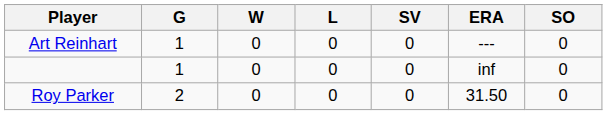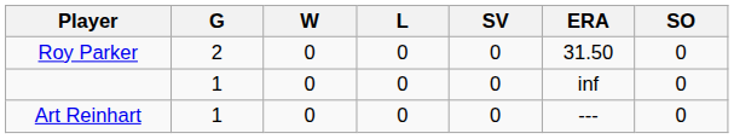 <table class="wikitable sortable">
 <tr>
 <th bgcolor="#DDDDFF" width="16%">Player</th>
 <th bgcolor="#DDDDFF" width="9%">G</th>
 <th bgcolor="#DDDDFF" width="9%">W</th>
 <th bgcolor="#DDDDFF" width="9%">L</th>
 <th bgcolor="#DDDDFF" width="9%">SV</th>
 <th bgcolor="#DDDDFF" width="9%">ERA</th>
 <th bgcolor="#DDDDFF" width="9%">SO</th>
 </tr>
 <tr align="center">
-<td><a href='#'>Art Reinhart</a></td>
-<td>1</td>
+<td><a href='#'>Roy Parker</a></td>
+<td>2</td>
 <td>0</td>
 <td>0</td>
 <td>0</td>
-<td>---</td>
+<td>31.50</td>
 <td>0</td>
 </tr>
 <tr align=center>
 <td></td>
 <td>1</td>
 <td>0</td>
 <td>0</td>
 <td>0</td>
 <td>inf</td>
 <td>0</td>
 </tr>
 <tr align="center">
-<td><a href='#'>Roy Parker</a></td>
-<td>2</td>
+<td><a href='#'>Art Reinhart</a></td>
+<td>1</td>
 <td>0</td>
 <td>0</td>
 <td>0</td>
-<td>31.50</td>
+<td>---</td>
 <td>0</td>
 </tr>
 </table>
